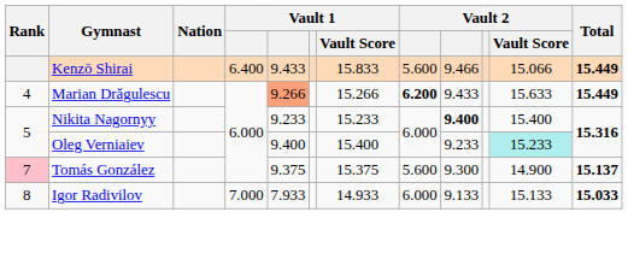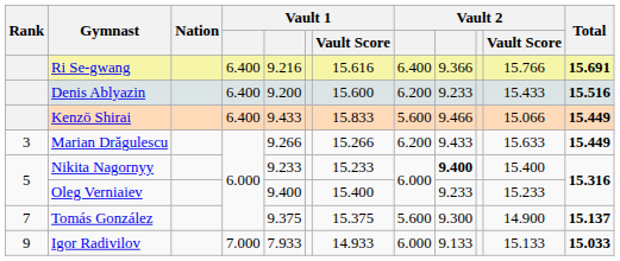 <table class="wikitable sortable" style="text-align:center; font-size:95%;">
 <tr>
 <th rowspan="2">Rank</th>
 <th rowspan="2">Gymnast</th>
 <th rowspan=2>Nation</th>
 <th colspan="4">Vault 1</th>
 <th colspan="4">Vault 2</th>
 <th rowspan="2">Total</th>
 </tr>
 <tr>
 <th></th>
 <th></th>
 <th></th>
 <th>Vault Score</th>
 <th></th>
 <th></th>
 <th></th>
 <th>Vault Score</th>
 </tr>
+<tr style="background:#F7F6A8;">
+<th></th>
+<td align="left"><a href='#'>Ri Se-gwang</a></td>
+<td align=left></td>
+<td>6.400</td>
+<td>9.216</td>
+<td></td>
+<td>15.616</td>
+<td>6.400</td>
+<td>9.366</td>
+<td></td>
+<td>15.766</td>
+<td><strong>15.691</strong></td>
+</tr>
+<tr style="background:#DCE5E5;">
+<th></th>
+<td align=left><a href='#'>Denis Ablyazin</a></td>
+<td align=left></td>
+<td>6.400</td>
+<td>9.200</td>
+<td></td>
+<td>15.600</td>
+<td>6.200</td>
+<td>9.233</td>
+<td></td>
+<td>15.433</td>
+<td><strong>15.516</strong></td>
+</tr>
 <tr style="background:#FFDAB9;">
 <th></th>
 <td align=left><a href='#'>Kenzō Shirai</a></td>
 <td align=left></td>
 <td>6.400</td>
 <td>9.433</td>
 <td></td>
 <td>15.833</td>
 <td>5.600</td>
 <td>9.466</td>
 <td></td>
 <td>15.066</td>
 <td><strong>15.449</strong></td>
 </tr>
 <tr>
-<td>4</td>
+<td>3</td>
 <td align="left"><a href='#'>Marian Drăgulescu</a></td>
 <td align=left></td>
 <td rowspan="4">6.000</td>
-<td style="background: lightsalmon;">9.266</td>
+<td>9.266</td>
 <td></td>
 <td>15.266</td>
-<td><strong>6.200</strong></td>
+<td>6.200</td>
 <td>9.433</td>
 <td></td>
 <td>15.633</td>
 <td><strong>15.449</strong></td>
 </tr>
 <tr>
 <td rowspan=2>5</td>
 <td align="left"><a href='#'>Nikita Nagornyy</a></td>
 <td align=left></td>
 <td>9.233</td>
 <td></td>
 <td>15.233</td>
 <td rowspan="2">6.000</td>
 <td><strong>9.400</strong></td>
 <td></td>
 <td>15.400</td>
 <td rowspan="2"><strong>15.316</strong></td>
 </tr>
 <tr>
 <td align="left"><a href='#'>Oleg Verniaiev</a></td>
 <td align=left></td>
 <td>9.400</td>
 <td></td>
 <td>15.400</td>
 <td>9.233</td>
 <td></td>
-<td style="background: paleturquoise;">15.233</td>
+<td>15.233</td>
 </tr>
 <tr>
-<td style="background: pink;">7</td>
+<td>7</td>
 <td align="left"><a href='#'>Tomás González</a></td>
 <td align=left></td>
 <td>9.375</td>
 <td></td>
 <td>15.375</td>
 <td>5.600</td>
 <td>9.300</td>
 <td></td>
 <td>14.900</td>
 <td><strong>15.137</strong></td>
 </tr>
 <tr>
-<td>8</td>
+<td>9</td>
 <td align=left><a href='#'>Igor Radivilov</a></td>
 <td align=left></td>
 <td>7.000</td>
 <td>7.933</td>
 <td></td>
 <td>14.933</td>
 <td>6.000</td>
 <td>9.133</td>
 <td></td>
 <td>15.133</td>
 <td><strong>15.033</strong></td>
 </tr>
 </table>
